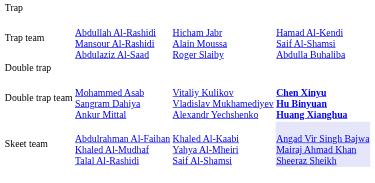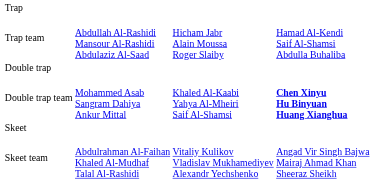 <table>
 <tr>
 <td>Trap</td>
 <td></td>
 <td></td>
 <td></td>
 </tr>
 <tr>
 <td>Trap team</td>
 <td><br><a href='#'>Abdullah Al-Rashidi</a><br><a href='#'>Mansour Al-Rashidi</a><br><a href='#'>Abdulaziz Al-Saad</a></td>
 <td><br><a href='#'>Hicham Jabr</a><br><a href='#'>Alain Moussa</a><br><a href='#'>Roger Slaiby</a></td>
 <td><br><a href='#'>Hamad Al-Kendi</a><br><a href='#'>Saif Al-Shamsi</a><br><a href='#'>Abdulla Buhaliba</a></td>
 </tr>
 <tr>
 <td>Double trap</td>
 <td></td>
 <td></td>
 <td></td>
 </tr>
 <tr>
 <td>Double trap team</td>
 <td><br><a href='#'>Mohammed Asab</a><br><a href='#'>Sangram Dahiya</a><br><a href='#'>Ankur Mittal</a></td>
-<td><br><a href='#'>Vitaliy Kulikov</a><br><a href='#'>Vladislav Mukhamediyev</a><br><a href='#'>Alexandr Yechshenko</a></td>
+<td><br><a href='#'>Khaled Al-Kaabi</a><br><a href='#'>Yahya Al-Mheiri</a><br><a href='#'>Saif Al-Shamsi</a></td>
 <td><strong><br><a href='#'>Chen Xinyu</a><br><a href='#'>Hu Binyuan</a><br><a href='#'>Huang Xianghua</a></strong></td>
+</tr>
+<tr>
+<td>Skeet</td>
+<td></td>
+<td></td>
+<td></td>
 </tr>
 <tr>
 <td>Skeet team</td>
 <td><br><a href='#'>Abdulrahman Al-Faihan</a><br><a href='#'>Khaled Al-Mudhaf</a><br><a href='#'>Talal Al-Rashidi</a></td>
-<td><br><a href='#'>Khaled Al-Kaabi</a><br><a href='#'>Yahya Al-Mheiri</a><br><a href='#'>Saif Al-Shamsi</a></td>
-<td style="background: lavender;"><br><a href='#'>Angad Vir Singh Bajwa</a><br><a href='#'>Mairaj Ahmad Khan</a><br><a href='#'>Sheeraz Sheikh</a></td>
+<td><br><a href='#'>Vitaliy Kulikov</a><br><a href='#'>Vladislav Mukhamediyev</a><br><a href='#'>Alexandr Yechshenko</a></td>
+<td><br><a href='#'>Angad Vir Singh Bajwa</a><br><a href='#'>Mairaj Ahmad Khan</a><br><a href='#'>Sheeraz Sheikh</a></td>
 </tr>
 </table>
